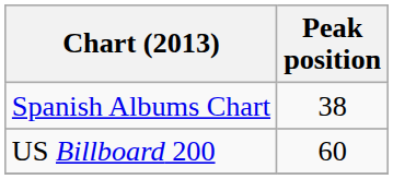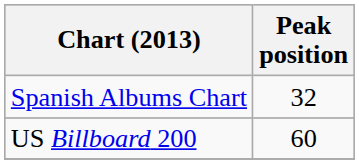 <table class="wikitable sortable">
 <tr>
 <th scope="col">Chart (2013)</th>
 <th scope="col">Peak<br>position</th>
 </tr>
 <tr>
 <td><a href='#'>Spanish Albums Chart</a></td>
-<td style="text-align:center;">38</td>
+<td style="text-align:center;">32</td>
 </tr>
 <tr>
 <td>US <a href='#'><em>Billboard</em> 200</a></td>
 <td style="text-align:center;">60</td>
 </tr>
 <tr>
 </tr>
 </table>
